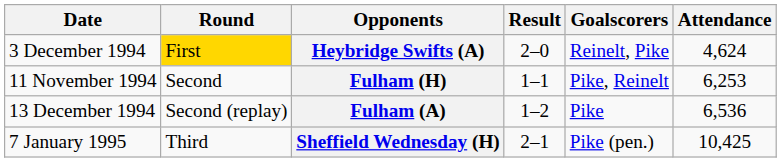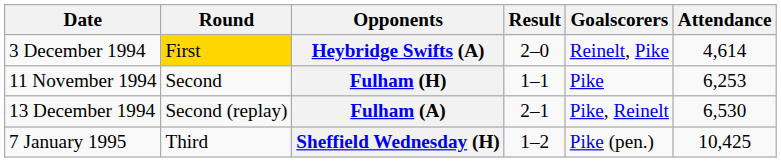 <table class="wikitable plainrowheaders sortable">
 <tr>
 <th scope=col>Date</th>
 <th scope=col>Round</th>
 <th scope=col>Opponents</th>
 <th scope=col>Result</th>
 <th scope=col class=unsortable>Goalscorers</th>
 <th scope=col>Attendance</th>
 </tr>
 <tr>
 <td>3 December 1994</td>
 <td style="background: gold;">First</td>
 <th scope=row><a href='#'>Heybridge Swifts</a> (A)</th>
 <td align=center>2–0</td>
 <td><a href='#'>Reinelt</a>, <a href='#'>Pike</a></td>
-<td align=center>4,624</td>
+<td align=center>4,614</td>
 </tr>
 <tr>
 <td>11 November 1994</td>
 <td>Second</td>
 <th scope=row><a href='#'>Fulham</a> (H)</th>
 <td align=center>1–1</td>
-<td><a href='#'>Pike</a>, <a href='#'>Reinelt</a></td>
+<td><a href='#'>Pike</a></td>
 <td align=center>6,253</td>
 </tr>
 <tr>
 <td>13 December 1994</td>
 <td>Second (replay)</td>
 <th scope=row><a href='#'>Fulham</a> (A)</th>
-<td align=center>1–2</td>
-<td><a href='#'>Pike</a></td>
-<td align=center>6,536</td>
+<td align=center>2–1</td>
+<td><a href='#'>Pike</a>, <a href='#'>Reinelt</a></td>
+<td align=center>6,530</td>
 </tr>
 <tr>
 <td>7 January 1995</td>
 <td>Third</td>
 <th scope=row><a href='#'>Sheffield Wednesday</a> (H)</th>
-<td align=center>2–1</td>
+<td align=center>1–2</td>
 <td><a href='#'>Pike</a> (pen.)</td>
 <td align=center>10,425</td>
 </tr>
 </table>
